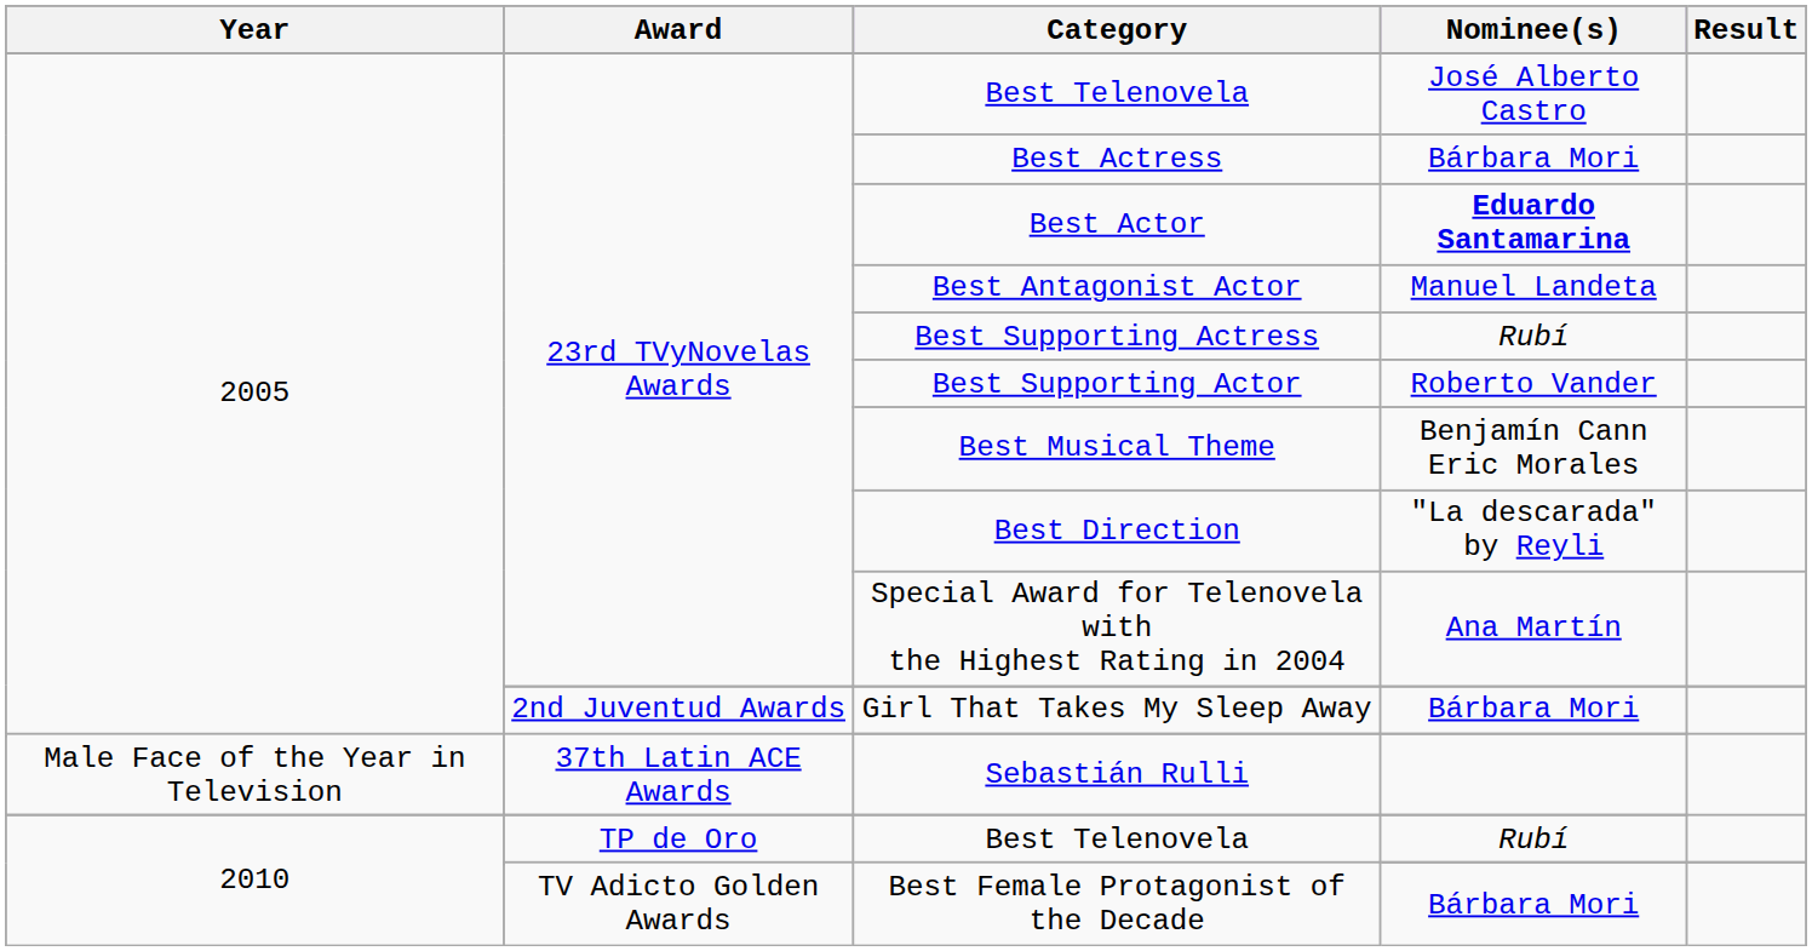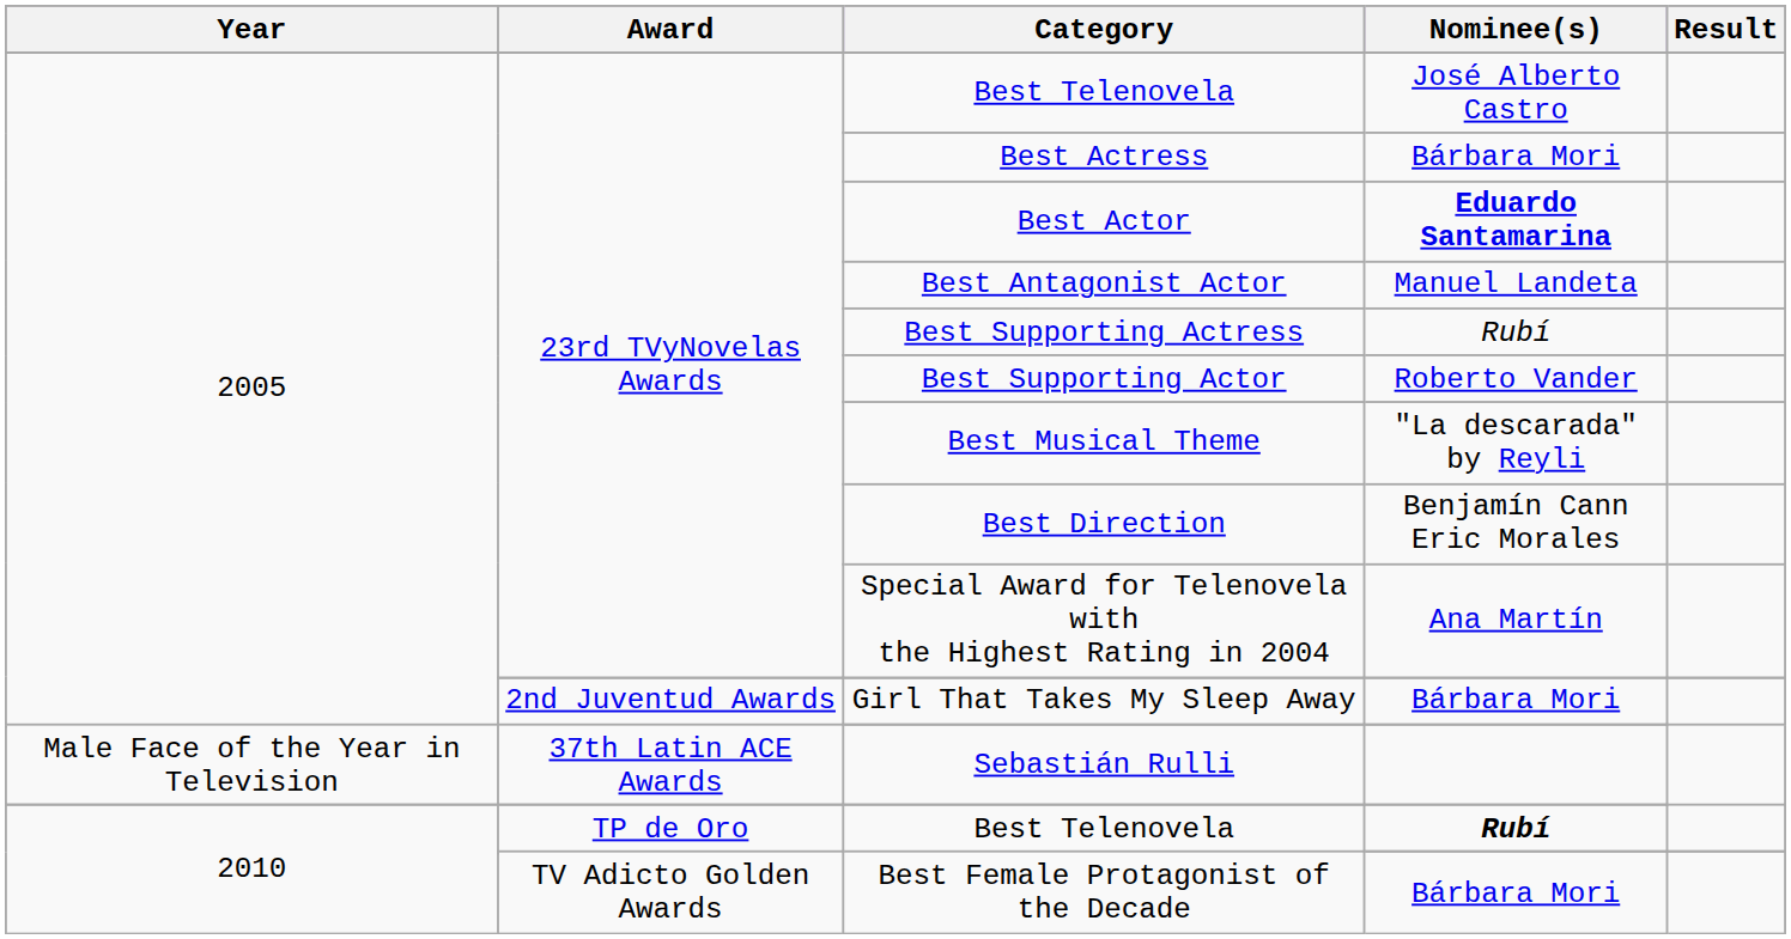 <table class="wikitable" width=800px>
 <tr style="background:#96c; text-align:center;">
 <th>Year</th>
 <th>Award</th>
 <th>Category</th>
 <th>Nominee(s)</th>
 <th>Result</th>
 </tr>
 <tr>
 </tr>
 <tr style="text-align: center;">
 <td style="text-align: center; top" rowspan="14">2005</td>
 <td style="text-align: center; top" rowspan="10"><a href='#'>23rd TVyNovelas Awards</a></td>
 </tr>
 <tr style="text-align: center; top">
 <td><a href='#'>Best Telenovela</a></td>
 <td><a href='#'>José Alberto Castro</a></td>
 <td></td>
 </tr>
 <tr style="text-align: center; top">
 <td><a href='#'>Best Actress</a></td>
 <td><a href='#'>Bárbara Mori</a></td>
 <td></td>
 </tr>
 <tr style="text-align: center; top">
 <td><a href='#'>Best Actor</a></td>
 <td><strong><a href='#'>Eduardo Santamarina</a></strong></td>
 <td></td>
 </tr>
 <tr style="text-align: center; top">
 <td><a href='#'>Best Antagonist Actor</a></td>
 <td><a href='#'>Manuel Landeta</a></td>
 <td></td>
 </tr>
 <tr style="text-align: center; top">
 <td><a href='#'>Best Supporting Actress</a></td>
 <td><em>Rubí</em></td>
 <td></td>
 </tr>
 <tr style="text-align: center; top">
 <td><a href='#'>Best Supporting Actor</a></td>
 <td><a href='#'>Roberto Vander</a></td>
 <td></td>
 </tr>
 <tr style="text-align: center; top">
 <td><a href='#'>Best Musical Theme</a></td>
-<td>Benjamín Cann <br> Eric Morales</td>
+<td>"La descarada" <br> by <a href='#'>Reyli</a></td>
 <td></td>
 </tr>
 <tr style="text-align: center; top">
 <td><a href='#'>Best Direction</a></td>
-<td>"La descarada" <br> by <a href='#'>Reyli</a></td>
+<td>Benjamín Cann <br> Eric Morales</td>
 <td></td>
 </tr>
 <tr style="text-align: center; top">
 <td>Special Award for Telenovela with <br> the Highest Rating in 2004</td>
 <td><a href='#'>Ana Martín</a></td>
 <td></td>
 </tr>
 <tr>
 </tr>
 <tr style="text-align: center;">
 <td style="text-align: center; top" rowspan="2"><a href='#'>2nd Juventud Awards</a></td>
 </tr>
 <tr style="text-align: center; top">
 <td>Girl That Takes My Sleep Away</td>
 <td><a href='#'>Bárbara Mori</a></td>
 <td></td>
 </tr>
 <tr style="text-align: center;">
 <td style="text-align: center; top" rowspan="2"><a href='#'>37th Latin ACE Awards</a></td>
 </tr>
 <tr style="text-align: center; top">
 <td>Male Face of the Year in Television</td>
 <td><a href='#'>Sebastián Rulli</a></td>
 <td></td>
 </tr>
 <tr style="text-align: center;">
 </tr>
 <tr style="text-align: center;">
 </tr>
 <tr style="text-align: center; top">
 </tr>
 <tr style="text-align: center;">
 <td style="text-align: center; top" rowspan="4">2010</td>
 <td style="text-align: center; top" rowspan="3"><a href='#'>TP de Oro</a></td>
 </tr>
 <tr style="text-align: center; top">
 <td>Best Telenovela</td>
-<td><em>Rubí</em></td>
+<td><strong><em>Rubí</em></strong></td>
 <td></td>
 </tr>
 <tr style="text-align: center;">
 <td style="text-align: center; top" rowspan="3">Best Female Protagonist of the Decade</td>
 </tr>
 <tr style="text-align: center; top">
 <td>TV Adicto Golden Awards</td>
 <td><a href='#'>Bárbara Mori</a></td>
 <td></td>
 </tr>
 </table>
